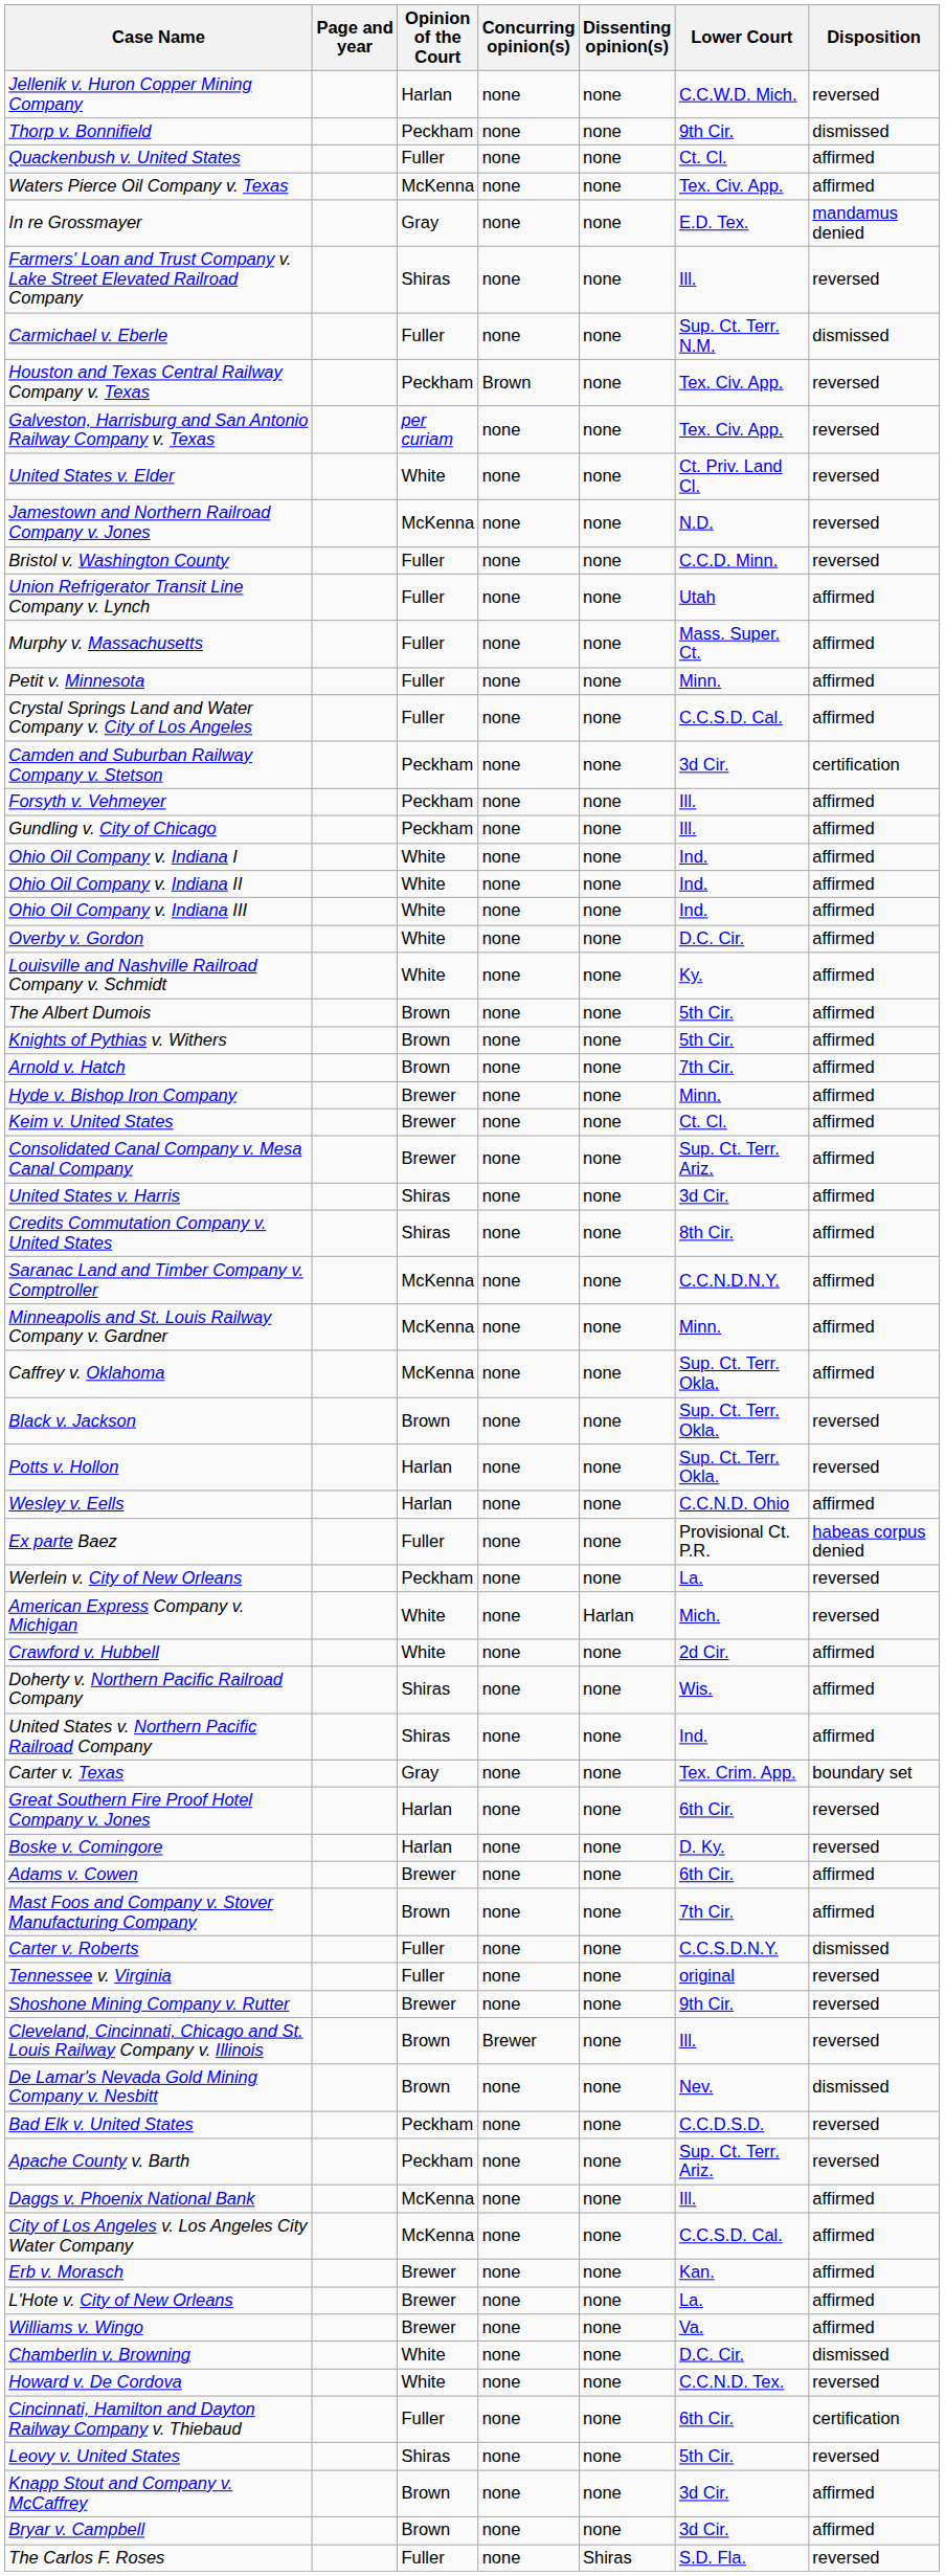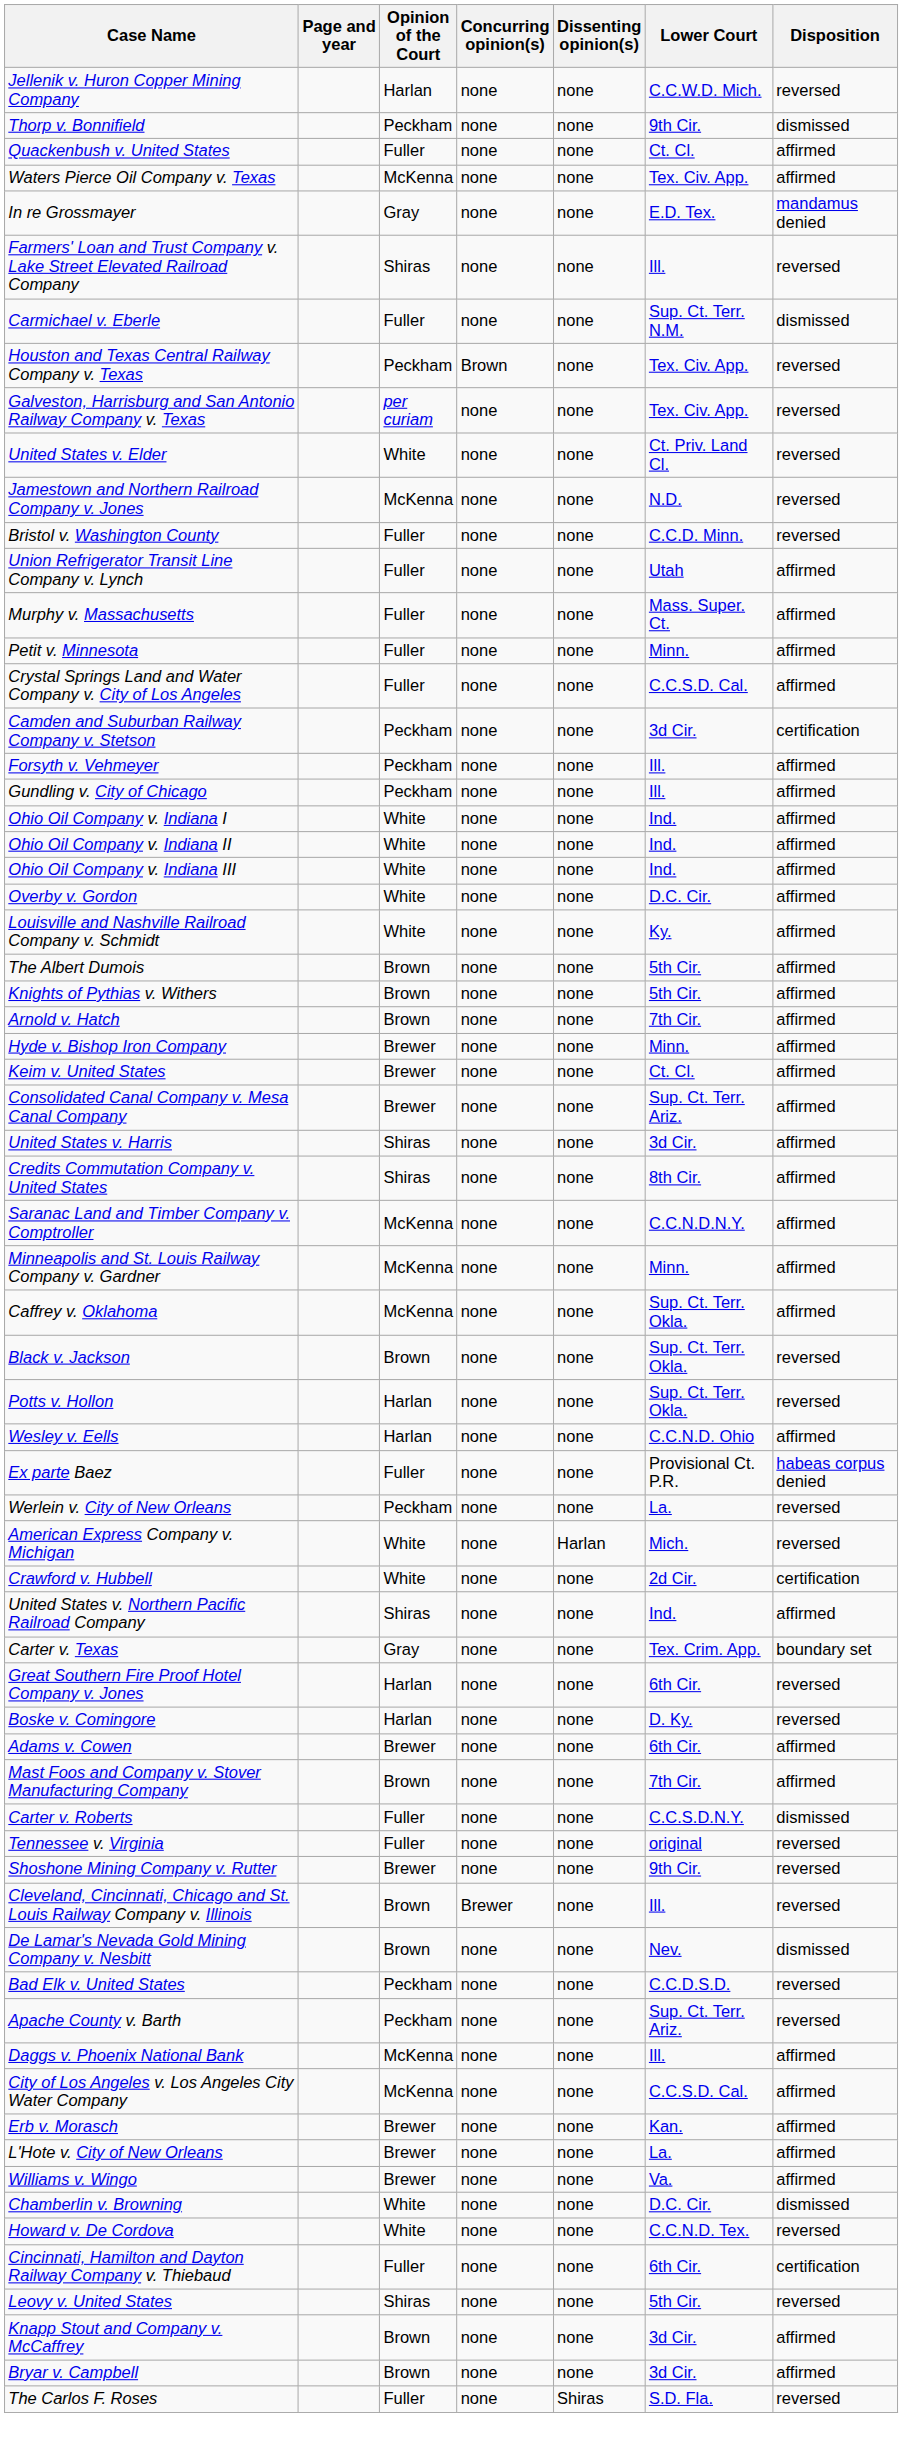 <table class="wikitable sortable">
 <tr>
 <th scope="col" style="width: 400px;">Case Name</th>
 <th scope="col" style="width: 95px;">Page and year</th>
 <th scope="col" style="width: 10px;">Opinion of the Court</th>
 <th scope="col" style="width: 10px;">Concurring opinion(s)</th>
 <th scope="col" style="width: 10px;">Dissenting opinion(s)</th>
 <th scope="col" style="width: 133px;">Lower Court</th>
 <th scope="col" style="width: 133px;">Disposition</th>
 </tr>
 <tr>
 <td><em><a href='#'>Jellenik v. Huron Copper Mining Company</a></em></td>
 <td align="right"></td>
 <td>Harlan</td>
 <td>none</td>
 <td>none</td>
 <td><a href='#'>C.C.W.D. Mich.</a></td>
 <td>reversed</td>
 </tr>
 <tr>
 <td><em><a href='#'>Thorp v. Bonnifield</a></em></td>
 <td align="right"></td>
 <td>Peckham</td>
 <td>none</td>
 <td>none</td>
 <td><a href='#'>9th Cir.</a></td>
 <td>dismissed</td>
 </tr>
 <tr>
 <td><em><a href='#'>Quackenbush v. United States</a></em></td>
 <td align="right"></td>
 <td>Fuller</td>
 <td>none</td>
 <td>none</td>
 <td><a href='#'>Ct. Cl.</a></td>
 <td>affirmed</td>
 </tr>
 <tr>
 <td><em>Waters Pierce Oil Company v. <a href='#'>Texas</a></em></td>
 <td align="right"></td>
 <td>McKenna</td>
 <td>none</td>
 <td>none</td>
 <td><a href='#'>Tex. Civ. App.</a></td>
 <td>affirmed</td>
 </tr>
 <tr>
 <td><em>In re Grossmayer</em></td>
 <td align="right"></td>
 <td>Gray</td>
 <td>none</td>
 <td>none</td>
 <td><a href='#'>E.D. Tex.</a></td>
 <td><a href='#'>mandamus</a> denied</td>
 </tr>
 <tr>
 <td><em><a href='#'>Farmers' Loan and Trust Company</a> v. <a href='#'>Lake Street Elevated Railroad</a> Company</em></td>
 <td align="right"></td>
 <td>Shiras</td>
 <td>none</td>
 <td>none</td>
 <td><a href='#'>Ill.</a></td>
 <td>reversed</td>
 </tr>
 <tr>
 <td><em><a href='#'>Carmichael v. Eberle</a></em></td>
 <td align="right"></td>
 <td>Fuller</td>
 <td>none</td>
 <td>none</td>
 <td><a href='#'>Sup. Ct. Terr. N.M.</a></td>
 <td>dismissed</td>
 </tr>
 <tr>
 <td><em><a href='#'>Houston and Texas Central Railway</a> Company v. <a href='#'>Texas</a></em></td>
 <td align="right"></td>
 <td>Peckham</td>
 <td>Brown</td>
 <td>none</td>
 <td><a href='#'>Tex. Civ. App.</a></td>
 <td>reversed</td>
 </tr>
 <tr>
 <td><em><a href='#'>Galveston, Harrisburg and San Antonio Railway Company</a> v. <a href='#'>Texas</a></em></td>
 <td align="right"></td>
 <td><em><a href='#'>per curiam</a></em></td>
 <td>none</td>
 <td>none</td>
 <td><a href='#'>Tex. Civ. App.</a></td>
 <td>reversed</td>
 </tr>
 <tr>
 <td><em><a href='#'>United States v. Elder</a></em></td>
 <td align="right"></td>
 <td>White</td>
 <td>none</td>
 <td>none</td>
 <td><a href='#'>Ct. Priv. Land Cl.</a></td>
 <td>reversed</td>
 </tr>
 <tr>
 <td><em><a href='#'>Jamestown and Northern Railroad Company v. Jones</a></em></td>
 <td align="right"></td>
 <td>McKenna</td>
 <td>none</td>
 <td>none</td>
 <td><a href='#'>N.D.</a></td>
 <td>reversed</td>
 </tr>
 <tr>
 <td><em>Bristol v. <a href='#'>Washington County</a></em></td>
 <td align="right"></td>
 <td>Fuller</td>
 <td>none</td>
 <td>none</td>
 <td><a href='#'>C.C.D. Minn.</a></td>
 <td>reversed</td>
 </tr>
 <tr>
 <td><em><a href='#'>Union Refrigerator Transit Line</a> Company v. Lynch</em></td>
 <td align="right"></td>
 <td>Fuller</td>
 <td>none</td>
 <td>none</td>
 <td><a href='#'>Utah</a></td>
 <td>affirmed</td>
 </tr>
 <tr>
 <td><em>Murphy v. <a href='#'>Massachusetts</a></em></td>
 <td align="right"></td>
 <td>Fuller</td>
 <td>none</td>
 <td>none</td>
 <td><a href='#'>Mass. Super. Ct.</a></td>
 <td>affirmed</td>
 </tr>
 <tr>
 <td><em>Petit v. <a href='#'>Minnesota</a></em></td>
 <td align="right"></td>
 <td>Fuller</td>
 <td>none</td>
 <td>none</td>
 <td><a href='#'>Minn.</a></td>
 <td>affirmed</td>
 </tr>
 <tr>
 <td><em>Crystal Springs Land and Water Company v. <a href='#'>City of Los Angeles</a></em></td>
 <td align="right"></td>
 <td>Fuller</td>
 <td>none</td>
 <td>none</td>
 <td><a href='#'>C.C.S.D. Cal.</a></td>
 <td>affirmed</td>
 </tr>
 <tr>
 <td><em><a href='#'>Camden and Suburban Railway Company v. Stetson</a></em></td>
 <td align="right"></td>
 <td>Peckham</td>
 <td>none</td>
 <td>none</td>
 <td><a href='#'>3d Cir.</a></td>
 <td>certification</td>
 </tr>
 <tr>
 <td><em><a href='#'>Forsyth v. Vehmeyer</a></em></td>
 <td align="right"></td>
 <td>Peckham</td>
 <td>none</td>
 <td>none</td>
 <td><a href='#'>Ill.</a></td>
 <td>affirmed</td>
 </tr>
 <tr>
 <td><em>Gundling v. <a href='#'>City of Chicago</a></em></td>
 <td align="right"></td>
 <td>Peckham</td>
 <td>none</td>
 <td>none</td>
 <td><a href='#'>Ill.</a></td>
 <td>affirmed</td>
 </tr>
 <tr>
 <td><em><a href='#'>Ohio Oil Company</a> v. <a href='#'>Indiana</a> I</em></td>
 <td align="right"></td>
 <td>White</td>
 <td>none</td>
 <td>none</td>
 <td><a href='#'>Ind.</a></td>
 <td>affirmed</td>
 </tr>
 <tr>
 <td><em><a href='#'>Ohio Oil Company</a> v. <a href='#'>Indiana</a> II</em></td>
 <td align="right"></td>
 <td>White</td>
 <td>none</td>
 <td>none</td>
 <td><a href='#'>Ind.</a></td>
 <td>affirmed</td>
 </tr>
 <tr>
 <td><em><a href='#'>Ohio Oil Company</a> v. <a href='#'>Indiana</a> III</em></td>
 <td align="right"></td>
 <td>White</td>
 <td>none</td>
 <td>none</td>
 <td><a href='#'>Ind.</a></td>
 <td>affirmed</td>
 </tr>
 <tr>
 <td><em><a href='#'>Overby v. Gordon</a></em></td>
 <td align="right"></td>
 <td>White</td>
 <td>none</td>
 <td>none</td>
 <td><a href='#'>D.C. Cir.</a></td>
 <td>affirmed</td>
 </tr>
 <tr>
 <td><em><a href='#'>Louisville and Nashville Railroad</a> Company v. Schmidt</em></td>
 <td align="right"></td>
 <td>White</td>
 <td>none</td>
 <td>none</td>
 <td><a href='#'>Ky.</a></td>
 <td>affirmed</td>
 </tr>
 <tr>
 <td><em>The Albert Dumois</em></td>
 <td align="right"></td>
 <td>Brown</td>
 <td>none</td>
 <td>none</td>
 <td><a href='#'>5th Cir.</a></td>
 <td>affirmed</td>
 </tr>
 <tr>
 <td><em><a href='#'>Knights of Pythias</a> v. Withers</em></td>
 <td align="right"></td>
 <td>Brown</td>
 <td>none</td>
 <td>none</td>
 <td><a href='#'>5th Cir.</a></td>
 <td>affirmed</td>
 </tr>
 <tr>
 <td><em><a href='#'>Arnold v. Hatch</a></em></td>
 <td align="right"></td>
 <td>Brown</td>
 <td>none</td>
 <td>none</td>
 <td><a href='#'>7th Cir.</a></td>
 <td>affirmed</td>
 </tr>
 <tr>
 <td><em><a href='#'>Hyde v. Bishop Iron Company</a></em></td>
 <td align="right"></td>
 <td>Brewer</td>
 <td>none</td>
 <td>none</td>
 <td><a href='#'>Minn.</a></td>
 <td>affirmed</td>
 </tr>
 <tr>
 <td><em><a href='#'>Keim v. United States</a></em></td>
 <td align="right"></td>
 <td>Brewer</td>
 <td>none</td>
 <td>none</td>
 <td><a href='#'>Ct. Cl.</a></td>
 <td>affirmed</td>
 </tr>
 <tr>
 <td><em><a href='#'>Consolidated Canal Company v. Mesa Canal Company</a></em></td>
 <td align="right"></td>
 <td>Brewer</td>
 <td>none</td>
 <td>none</td>
 <td><a href='#'>Sup. Ct. Terr. Ariz.</a></td>
 <td>affirmed</td>
 </tr>
 <tr>
 <td><em><a href='#'>United States v. Harris</a></em></td>
 <td align="right"></td>
 <td>Shiras</td>
 <td>none</td>
 <td>none</td>
 <td><a href='#'>3d Cir.</a></td>
 <td>affirmed</td>
 </tr>
 <tr>
 <td><em><a href='#'>Credits Commutation Company v. United States</a></em></td>
 <td align="right"></td>
 <td>Shiras</td>
 <td>none</td>
 <td>none</td>
 <td><a href='#'>8th Cir.</a></td>
 <td>affirmed</td>
 </tr>
 <tr>
 <td><em><a href='#'>Saranac Land and Timber Company v. Comptroller</a></em></td>
 <td align="right"></td>
 <td>McKenna</td>
 <td>none</td>
 <td>none</td>
 <td><a href='#'>C.C.N.D.N.Y.</a></td>
 <td>affirmed</td>
 </tr>
 <tr>
 <td><em><a href='#'>Minneapolis and St. Louis Railway</a> Company v. Gardner</em></td>
 <td align="right"></td>
 <td>McKenna</td>
 <td>none</td>
 <td>none</td>
 <td><a href='#'>Minn.</a></td>
 <td>affirmed</td>
 </tr>
 <tr>
 <td><em>Caffrey v. <a href='#'>Oklahoma</a></em></td>
 <td align="right"></td>
 <td>McKenna</td>
 <td>none</td>
 <td>none</td>
 <td><a href='#'>Sup. Ct. Terr. Okla.</a></td>
 <td>affirmed</td>
 </tr>
 <tr>
 <td><em><a href='#'>Black v. Jackson</a></em></td>
 <td align="right"></td>
 <td>Brown</td>
 <td>none</td>
 <td>none</td>
 <td><a href='#'>Sup. Ct. Terr. Okla.</a></td>
 <td>reversed</td>
 </tr>
 <tr>
 <td><em><a href='#'>Potts v. Hollon</a></em></td>
 <td align="right"></td>
 <td>Harlan</td>
 <td>none</td>
 <td>none</td>
 <td><a href='#'>Sup. Ct. Terr. Okla.</a></td>
 <td>reversed</td>
 </tr>
 <tr>
 <td><em><a href='#'>Wesley v. Eells</a></em></td>
 <td align="right"></td>
 <td>Harlan</td>
 <td>none</td>
 <td>none</td>
 <td><a href='#'>C.C.N.D. Ohio</a></td>
 <td>affirmed</td>
 </tr>
 <tr>
 <td><em><a href='#'>Ex parte</a> Baez</em></td>
 <td align="right"></td>
 <td>Fuller</td>
 <td>none</td>
 <td>none</td>
 <td>Provisional Ct. P.R.</td>
 <td><a href='#'>habeas corpus</a> denied</td>
 </tr>
 <tr>
 <td><em>Werlein v. <a href='#'>City of New Orleans</a></em></td>
 <td align="right"></td>
 <td>Peckham</td>
 <td>none</td>
 <td>none</td>
 <td><a href='#'>La.</a></td>
 <td>reversed</td>
 </tr>
 <tr>
 <td><em><a href='#'>American Express</a> Company v. <a href='#'>Michigan</a></em></td>
 <td align="right"></td>
 <td>White</td>
 <td>none</td>
 <td>Harlan</td>
 <td><a href='#'>Mich.</a></td>
 <td>reversed</td>
 </tr>
 <tr>
 <td><em><a href='#'>Crawford v. Hubbell</a></em></td>
 <td align="right"></td>
 <td>White</td>
 <td>none</td>
 <td>none</td>
 <td><a href='#'>2d Cir.</a></td>
-<td>affirmed</td>
-</tr>
-<tr>
-<td><em>Doherty v. <a href='#'>Northern Pacific Railroad</a> Company</em></td>
-<td align="right"></td>
-<td>Shiras</td>
-<td>none</td>
-<td>none</td>
-<td><a href='#'>Wis.</a></td>
-<td>affirmed</td>
+<td>certification</td>
 </tr>
 <tr>
 <td><em>United States v. <a href='#'>Northern Pacific Railroad</a> Company</em></td>
 <td align="right"></td>
 <td>Shiras</td>
 <td>none</td>
 <td>none</td>
 <td><a href='#'>Ind.</a></td>
 <td>affirmed</td>
 </tr>
 <tr>
 <td><em>Carter v. <a href='#'>Texas</a></em></td>
 <td align="right"></td>
 <td>Gray</td>
 <td>none</td>
 <td>none</td>
 <td><a href='#'>Tex. Crim. App.</a></td>
 <td>boundary set</td>
 </tr>
 <tr>
 <td><em><a href='#'>Great Southern Fire Proof Hotel Company v. Jones</a></em></td>
 <td align="right"></td>
 <td>Harlan</td>
 <td>none</td>
 <td>none</td>
 <td><a href='#'>6th Cir.</a></td>
 <td>reversed</td>
 </tr>
 <tr>
 <td><em><a href='#'>Boske v. Comingore</a></em></td>
 <td align="right"></td>
 <td>Harlan</td>
 <td>none</td>
 <td>none</td>
 <td><a href='#'>D. Ky.</a></td>
 <td>reversed</td>
 </tr>
 <tr>
 <td><em><a href='#'>Adams v. Cowen</a></em></td>
 <td align="right"></td>
 <td>Brewer</td>
 <td>none</td>
 <td>none</td>
 <td><a href='#'>6th Cir.</a></td>
 <td>affirmed</td>
 </tr>
 <tr>
 <td><em><a href='#'>Mast Foos and Company v. Stover Manufacturing Company</a></em></td>
 <td align="right"></td>
 <td>Brown</td>
 <td>none</td>
 <td>none</td>
 <td><a href='#'>7th Cir.</a></td>
 <td>affirmed</td>
 </tr>
 <tr>
 <td><em><a href='#'>Carter v. Roberts</a></em></td>
 <td align="right"></td>
 <td>Fuller</td>
 <td>none</td>
 <td>none</td>
 <td><a href='#'>C.C.S.D.N.Y.</a></td>
 <td>dismissed</td>
 </tr>
 <tr>
 <td><em><a href='#'>Tennessee</a> v. <a href='#'>Virginia</a></em></td>
 <td align="right"></td>
 <td>Fuller</td>
 <td>none</td>
 <td>none</td>
 <td><a href='#'>original</a></td>
 <td>reversed</td>
 </tr>
 <tr>
 <td><em><a href='#'>Shoshone Mining Company v. Rutter</a></em></td>
 <td align="right"></td>
 <td>Brewer</td>
 <td>none</td>
 <td>none</td>
 <td><a href='#'>9th Cir.</a></td>
 <td>reversed</td>
 </tr>
 <tr>
 <td><em><a href='#'>Cleveland, Cincinnati, Chicago and St. Louis Railway</a> Company v. <a href='#'>Illinois</a></em></td>
 <td align="right"></td>
 <td>Brown</td>
 <td>Brewer</td>
 <td>none</td>
 <td><a href='#'>Ill.</a></td>
 <td>reversed</td>
 </tr>
 <tr>
 <td><em><a href='#'>De Lamar's Nevada Gold Mining Company v. Nesbitt</a></em></td>
 <td align="right"></td>
 <td>Brown</td>
 <td>none</td>
 <td>none</td>
 <td><a href='#'>Nev.</a></td>
 <td>dismissed</td>
 </tr>
 <tr>
 <td><em><a href='#'>Bad Elk v. United States</a></em></td>
 <td align="right"></td>
 <td>Peckham</td>
 <td>none</td>
 <td>none</td>
 <td><a href='#'>C.C.D.S.D.</a></td>
 <td>reversed</td>
 </tr>
 <tr>
 <td><em><a href='#'>Apache County</a> v. Barth</em></td>
 <td align="right"></td>
 <td>Peckham</td>
 <td>none</td>
 <td>none</td>
 <td><a href='#'>Sup. Ct. Terr. Ariz.</a></td>
 <td>reversed</td>
 </tr>
 <tr>
 <td><em><a href='#'>Daggs v. Phoenix National Bank</a></em></td>
 <td align="right"></td>
 <td>McKenna</td>
 <td>none</td>
 <td>none</td>
 <td><a href='#'>Ill.</a></td>
 <td>affirmed</td>
 </tr>
 <tr>
 <td><em><a href='#'>City of Los Angeles</a> v. Los Angeles City Water Company</em></td>
 <td align="right"></td>
 <td>McKenna</td>
 <td>none</td>
 <td>none</td>
 <td><a href='#'>C.C.S.D. Cal.</a></td>
 <td>affirmed</td>
 </tr>
 <tr>
 <td><em><a href='#'>Erb v. Morasch</a></em></td>
 <td align="right"></td>
 <td>Brewer</td>
 <td>none</td>
 <td>none</td>
 <td><a href='#'>Kan.</a></td>
 <td>affirmed</td>
 </tr>
 <tr>
 <td><em>L'Hote v. <a href='#'>City of New Orleans</a></em></td>
 <td align="right"></td>
 <td>Brewer</td>
 <td>none</td>
 <td>none</td>
 <td><a href='#'>La.</a></td>
 <td>affirmed</td>
 </tr>
 <tr>
 <td><em><a href='#'>Williams v. Wingo</a></em></td>
 <td align="right"></td>
 <td>Brewer</td>
 <td>none</td>
 <td>none</td>
 <td><a href='#'>Va.</a></td>
 <td>affirmed</td>
 </tr>
 <tr>
 <td><em><a href='#'>Chamberlin v. Browning </a></em></td>
 <td align="right"></td>
 <td>White</td>
 <td>none</td>
 <td>none</td>
 <td><a href='#'>D.C. Cir.</a></td>
 <td>dismissed</td>
 </tr>
 <tr>
 <td><em><a href='#'>Howard v. De Cordova</a></em></td>
 <td align="right"></td>
 <td>White</td>
 <td>none</td>
 <td>none</td>
 <td><a href='#'>C.C.N.D. Tex.</a></td>
 <td>reversed</td>
 </tr>
 <tr>
 <td><em><a href='#'>Cincinnati, Hamilton and Dayton Railway Company</a> v. Thiebaud</em></td>
 <td align="right"></td>
 <td>Fuller</td>
 <td>none</td>
 <td>none</td>
 <td><a href='#'>6th Cir.</a></td>
 <td>certification</td>
 </tr>
 <tr>
 <td><em><a href='#'>Leovy v. United States</a></em></td>
 <td align="right"></td>
 <td>Shiras</td>
 <td>none</td>
 <td>none</td>
 <td><a href='#'>5th Cir.</a></td>
 <td>reversed</td>
 </tr>
 <tr>
 <td><em><a href='#'>Knapp Stout and Company v. McCaffrey</a></em></td>
 <td align="right"></td>
 <td>Brown</td>
 <td>none</td>
 <td>none</td>
 <td><a href='#'>3d Cir.</a></td>
 <td>affirmed</td>
 </tr>
 <tr>
 <td><em><a href='#'>Bryar v. Campbell</a></em></td>
 <td align="right"></td>
 <td>Brown</td>
 <td>none</td>
 <td>none</td>
 <td><a href='#'>3d Cir.</a></td>
 <td>affirmed</td>
 </tr>
 <tr>
 <td><em>The Carlos F. Roses</em></td>
 <td align="right"></td>
 <td>Fuller</td>
 <td>none</td>
 <td>Shiras</td>
 <td><a href='#'>S.D. Fla.</a></td>
 <td>reversed</td>
 </tr>
 <tr>
 </tr>
 </table>
